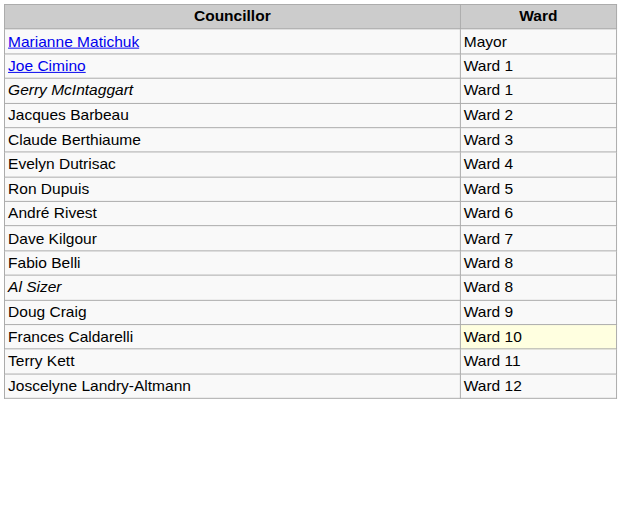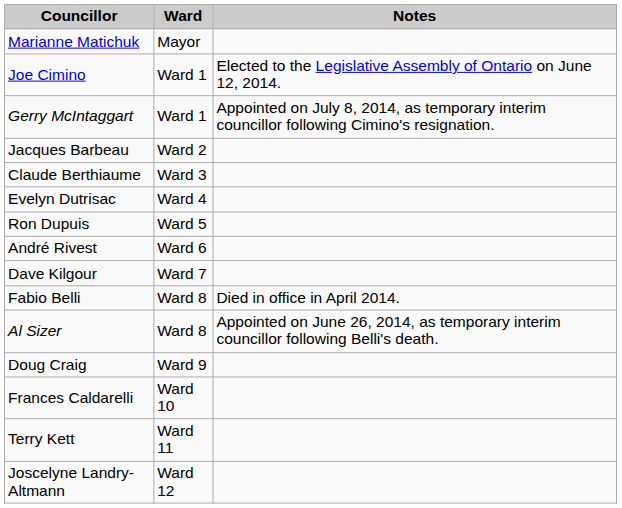 <table class="wikitable" width=50%>
 <tr>
 <th style="background:#cccccc;"><strong>Councillor</strong></th>
 <th style="background:#cccccc;"><strong>Ward</strong></th>
+<th style="background:#cccccc;"><strong>Notes</strong></th>
 </tr>
 <tr>
 <td><a href='#'>Marianne Matichuk</a></td>
 <td>Mayor</td>
+<td></td>
 </tr>
 <tr>
 <td><a href='#'>Joe Cimino</a></td>
 <td>Ward 1</td>
+<td>Elected to the <a href='#'>Legislative Assembly of Ontario</a> on June 12, 2014.</td>
 </tr>
 <tr>
 <td><em>Gerry McIntaggart</em></td>
 <td>Ward 1</td>
+<td>Appointed on July 8, 2014, as temporary interim councillor following Cimino's resignation.</td>
 </tr>
 <tr>
 <td>Jacques Barbeau</td>
 <td>Ward 2</td>
+<td></td>
 </tr>
 <tr>
 <td>Claude Berthiaume</td>
 <td>Ward 3</td>
+<td></td>
 </tr>
 <tr>
 <td>Evelyn Dutrisac</td>
 <td>Ward 4</td>
+<td></td>
 </tr>
 <tr>
 <td>Ron Dupuis</td>
 <td>Ward 5</td>
+<td></td>
 </tr>
 <tr>
 <td>André Rivest</td>
 <td>Ward 6</td>
+<td></td>
 </tr>
 <tr>
 <td>Dave Kilgour</td>
 <td>Ward 7</td>
+<td></td>
 </tr>
 <tr>
 <td>Fabio Belli</td>
 <td>Ward 8</td>
+<td>Died in office in April 2014.</td>
 </tr>
 <tr>
 <td><em>Al Sizer</em></td>
 <td>Ward 8</td>
+<td>Appointed on June 26, 2014, as temporary interim councillor following Belli's death.</td>
 </tr>
 <tr>
 <td>Doug Craig</td>
 <td>Ward 9</td>
+<td></td>
 </tr>
 <tr>
 <td>Frances Caldarelli</td>
-<td style="background: lightyellow;">Ward 10</td>
+<td>Ward 10</td>
+<td></td>
 </tr>
 <tr>
 <td>Terry Kett</td>
 <td>Ward 11</td>
+<td></td>
 </tr>
 <tr>
 <td>Joscelyne Landry-Altmann</td>
 <td>Ward 12</td>
+<td></td>
 </tr>
 </table>
